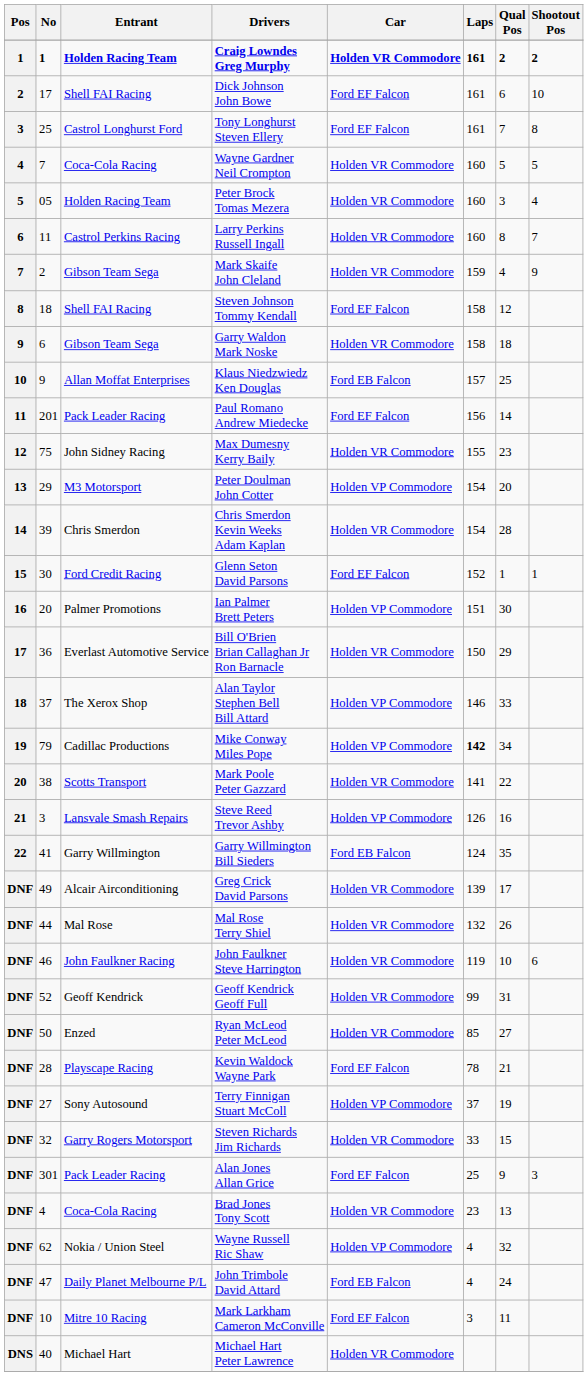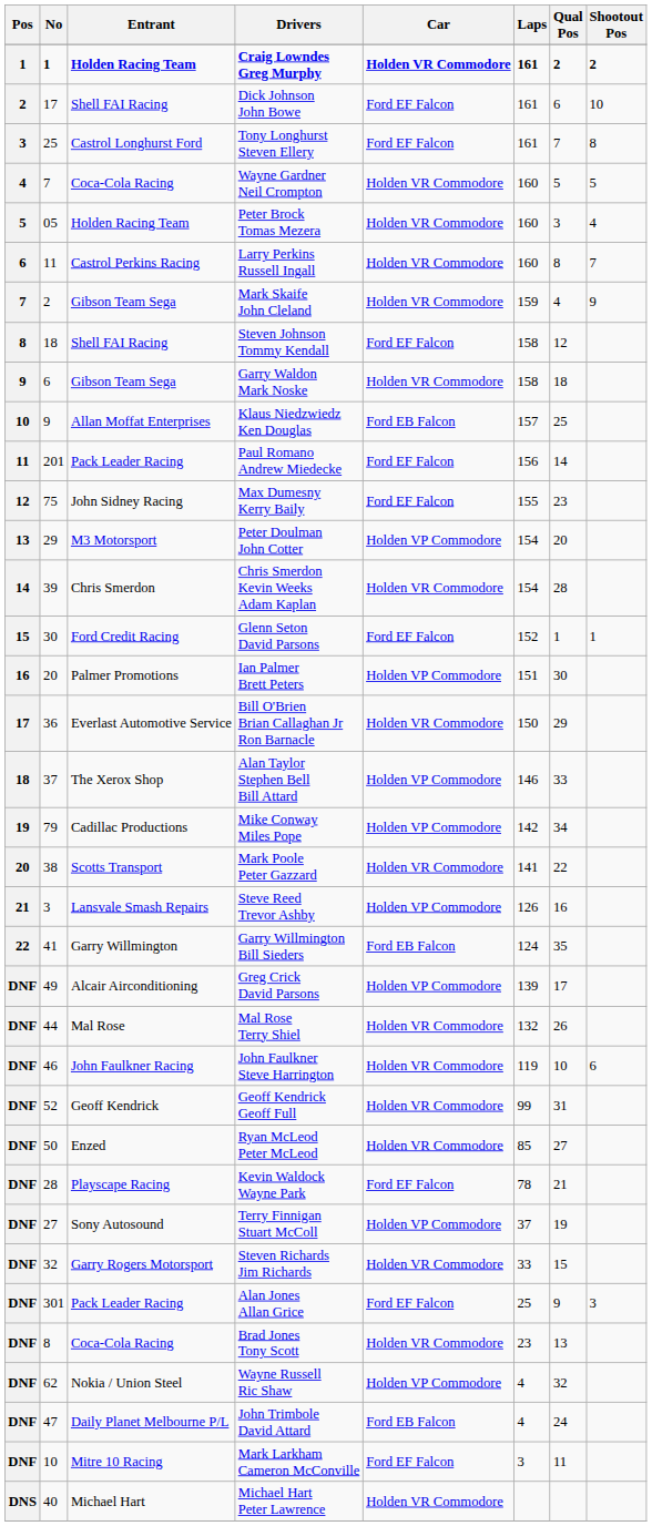 <table class="wikitable sortable" style="font-size: 95%;">
 <tr>
 <th>Pos</th>
 <th>No</th>
 <th>Entrant</th>
 <th>Drivers</th>
 <th>Car</th>
 <th>Laps</th>
 <th>Qual<br>Pos</th>
 <th>Shootout<br>Pos</th>
 </tr>
 <tr>
 </tr>
 <tr style="font-weight:bold">
 <th>1</th>
 <td>1</td>
 <td><a href='#'>Holden Racing Team</a></td>
 <td> <a href='#'>Craig Lowndes</a><br> <a href='#'>Greg Murphy</a></td>
 <td><a href='#'>Holden VR Commodore</a></td>
 <td>161</td>
 <td>2</td>
 <td>2</td>
 </tr>
 <tr>
 <th>2</th>
 <td>17</td>
 <td><a href='#'>Shell FAI Racing</a></td>
 <td> <a href='#'>Dick Johnson</a><br> <a href='#'>John Bowe</a></td>
 <td><a href='#'>Ford EF Falcon</a></td>
 <td>161</td>
 <td>6</td>
 <td>10</td>
 </tr>
 <tr>
 <th>3</th>
 <td>25</td>
 <td><a href='#'>Castrol Longhurst Ford</a></td>
 <td> <a href='#'>Tony Longhurst</a><br> <a href='#'>Steven Ellery</a></td>
 <td><a href='#'>Ford EF Falcon</a></td>
 <td>161</td>
 <td>7</td>
 <td>8</td>
 </tr>
 <tr>
 <th>4</th>
 <td>7</td>
 <td><a href='#'>Coca-Cola Racing</a></td>
 <td> <a href='#'>Wayne Gardner</a><br> <a href='#'>Neil Crompton</a></td>
 <td><a href='#'>Holden VR Commodore</a></td>
 <td>160</td>
 <td>5</td>
 <td>5</td>
 </tr>
 <tr>
 <th>5</th>
 <td>05</td>
 <td><a href='#'>Holden Racing Team</a></td>
 <td> <a href='#'>Peter Brock</a><br> <a href='#'>Tomas Mezera</a></td>
 <td><a href='#'>Holden VR Commodore</a></td>
 <td>160</td>
 <td>3</td>
 <td>4</td>
 </tr>
 <tr>
 <th>6</th>
 <td>11</td>
 <td><a href='#'>Castrol Perkins Racing</a></td>
 <td> <a href='#'>Larry Perkins</a><br> <a href='#'>Russell Ingall</a></td>
 <td><a href='#'>Holden VR Commodore</a></td>
 <td>160</td>
 <td>8</td>
 <td>7</td>
 </tr>
 <tr>
 <th>7</th>
 <td>2</td>
 <td><a href='#'>Gibson Team Sega</a></td>
 <td> <a href='#'>Mark Skaife</a><br> <a href='#'>John Cleland</a></td>
 <td><a href='#'>Holden VR Commodore</a></td>
 <td>159</td>
 <td>4</td>
 <td>9</td>
 </tr>
 <tr>
 <th>8</th>
 <td>18</td>
 <td><a href='#'>Shell FAI Racing</a></td>
 <td> <a href='#'>Steven Johnson</a><br> <a href='#'>Tommy Kendall</a></td>
 <td><a href='#'>Ford EF Falcon</a></td>
 <td>158</td>
 <td>12</td>
 <td></td>
 </tr>
 <tr>
 <th>9</th>
 <td>6</td>
 <td><a href='#'>Gibson Team Sega</a></td>
 <td> <a href='#'>Garry Waldon</a><br> <a href='#'>Mark Noske</a></td>
 <td><a href='#'>Holden VR Commodore</a></td>
 <td>158</td>
 <td>18</td>
 <td></td>
 </tr>
 <tr>
 <th>10</th>
 <td>9</td>
 <td><a href='#'>Allan Moffat Enterprises</a></td>
 <td> <a href='#'>Klaus Niedzwiedz</a><br> <a href='#'>Ken Douglas</a></td>
 <td><a href='#'>Ford EB Falcon</a></td>
 <td>157</td>
 <td>25</td>
 <td></td>
 </tr>
 <tr>
 <th>11</th>
 <td>201</td>
 <td><a href='#'>Pack Leader Racing</a></td>
 <td> <a href='#'>Paul Romano</a><br> <a href='#'>Andrew Miedecke</a></td>
 <td><a href='#'>Ford EF Falcon</a></td>
 <td>156</td>
 <td>14</td>
 <td></td>
 </tr>
 <tr>
 <th>12</th>
 <td>75</td>
 <td>John Sidney Racing</td>
 <td> <a href='#'>Max Dumesny</a><br> <a href='#'>Kerry Baily</a></td>
-<td><a href='#'>Holden VR Commodore</a></td>
+<td><a href='#'>Ford EF Falcon</a></td>
 <td>155</td>
 <td>23</td>
 <td></td>
 </tr>
 <tr>
 <th>13</th>
 <td>29</td>
 <td><a href='#'>M3 Motorsport</a></td>
 <td> <a href='#'>Peter Doulman</a><br> <a href='#'>John Cotter</a></td>
 <td><a href='#'>Holden VP Commodore</a></td>
 <td>154</td>
 <td>20</td>
 <td></td>
 </tr>
 <tr>
 <th>14</th>
 <td>39</td>
 <td>Chris Smerdon</td>
 <td> <a href='#'>Chris Smerdon</a><br> <a href='#'>Kevin Weeks</a><br> <a href='#'>Adam Kaplan</a></td>
 <td><a href='#'>Holden VR Commodore</a></td>
 <td>154</td>
 <td>28</td>
 <td></td>
 </tr>
 <tr>
 <th>15</th>
 <td>30</td>
 <td><a href='#'>Ford Credit Racing</a></td>
 <td> <a href='#'>Glenn Seton</a><br> <a href='#'>David Parsons</a></td>
 <td><a href='#'>Ford EF Falcon</a></td>
 <td>152</td>
 <td>1</td>
 <td>1</td>
 </tr>
 <tr>
 <th>16</th>
 <td>20</td>
 <td>Palmer Promotions</td>
 <td> <a href='#'>Ian Palmer</a><br> <a href='#'>Brett Peters</a></td>
 <td><a href='#'>Holden VP Commodore</a></td>
 <td>151</td>
 <td>30</td>
 <td></td>
 </tr>
 <tr>
 <th>17</th>
 <td>36</td>
 <td>Everlast Automotive Service</td>
 <td> <a href='#'>Bill O'Brien</a><br> <a href='#'>Brian Callaghan Jr</a><br> <a href='#'>Ron Barnacle</a></td>
 <td><a href='#'>Holden VR Commodore</a></td>
 <td>150</td>
 <td>29</td>
 <td></td>
 </tr>
 <tr>
 <th>18</th>
 <td>37</td>
 <td>The Xerox Shop</td>
 <td> <a href='#'>Alan Taylor</a><br> <a href='#'>Stephen Bell</a><br> <a href='#'>Bill Attard</a></td>
 <td><a href='#'>Holden VP Commodore</a></td>
 <td>146</td>
 <td>33</td>
 <td></td>
 </tr>
 <tr>
 <th>19</th>
 <td>79</td>
 <td>Cadillac Productions</td>
 <td> <a href='#'>Mike Conway</a><br> <a href='#'>Miles Pope</a></td>
 <td><a href='#'>Holden VP Commodore</a></td>
-<td><strong>142</strong></td>
+<td>142</td>
 <td>34</td>
 <td></td>
 </tr>
 <tr>
 <th>20</th>
 <td>38</td>
 <td><a href='#'>Scotts Transport</a></td>
 <td> <a href='#'>Mark Poole</a><br> <a href='#'>Peter Gazzard</a></td>
 <td><a href='#'>Holden VR Commodore</a></td>
 <td>141</td>
 <td>22</td>
 <td></td>
 </tr>
 <tr>
 <th>21</th>
 <td>3</td>
 <td><a href='#'>Lansvale Smash Repairs</a></td>
 <td> <a href='#'>Steve Reed</a><br> <a href='#'>Trevor Ashby</a></td>
 <td><a href='#'>Holden VP Commodore</a></td>
 <td>126</td>
 <td>16</td>
 <td></td>
 </tr>
 <tr>
 <th>22</th>
 <td>41</td>
 <td>Garry Willmington</td>
 <td> <a href='#'>Garry Willmington</a><br> <a href='#'>Bill Sieders</a></td>
 <td><a href='#'>Ford EB Falcon</a></td>
 <td>124</td>
 <td>35</td>
 <td></td>
 </tr>
 <tr>
 <th>DNF</th>
 <td>49</td>
 <td>Alcair Airconditioning</td>
 <td> <a href='#'>Greg Crick</a><br> <a href='#'>David Parsons</a></td>
-<td><a href='#'>Holden VR Commodore</a></td>
+<td><a href='#'>Holden VP Commodore</a></td>
 <td>139</td>
 <td>17</td>
 <td></td>
 </tr>
 <tr>
 <th>DNF</th>
 <td>44</td>
 <td>Mal Rose</td>
 <td> <a href='#'>Mal Rose</a><br> <a href='#'>Terry Shiel</a></td>
 <td><a href='#'>Holden VR Commodore</a></td>
 <td>132</td>
 <td>26</td>
 <td></td>
 </tr>
 <tr>
 <th>DNF</th>
 <td>46</td>
 <td><a href='#'>John Faulkner Racing</a></td>
 <td> <a href='#'>John Faulkner</a><br> <a href='#'>Steve Harrington</a></td>
 <td><a href='#'>Holden VR Commodore</a></td>
 <td>119</td>
 <td>10</td>
 <td>6</td>
 </tr>
 <tr>
 <th>DNF</th>
 <td>52</td>
 <td>Geoff Kendrick</td>
 <td> <a href='#'>Geoff Kendrick</a><br> <a href='#'>Geoff Full</a></td>
 <td><a href='#'>Holden VR Commodore</a></td>
 <td>99</td>
 <td>31</td>
 <td></td>
 </tr>
 <tr>
 <th>DNF</th>
 <td>50</td>
 <td>Enzed</td>
 <td> <a href='#'>Ryan McLeod</a><br> <a href='#'>Peter McLeod</a></td>
 <td><a href='#'>Holden VR Commodore</a></td>
 <td>85</td>
 <td>27</td>
 <td></td>
 </tr>
 <tr>
 <th>DNF</th>
 <td>28</td>
 <td><a href='#'>Playscape Racing</a></td>
 <td> <a href='#'>Kevin Waldock</a><br> <a href='#'>Wayne Park</a></td>
 <td><a href='#'>Ford EF Falcon</a></td>
 <td>78</td>
 <td>21</td>
 <td></td>
 </tr>
 <tr>
 <th>DNF</th>
 <td>27</td>
 <td>Sony Autosound</td>
 <td> <a href='#'>Terry Finnigan</a><br> <a href='#'>Stuart McColl</a></td>
 <td><a href='#'>Holden VP Commodore</a></td>
 <td>37</td>
 <td>19</td>
 <td></td>
 </tr>
 <tr>
 <th>DNF</th>
 <td>32</td>
 <td><a href='#'>Garry Rogers Motorsport</a></td>
 <td> <a href='#'>Steven Richards</a><br> <a href='#'>Jim Richards</a></td>
 <td><a href='#'>Holden VR Commodore</a></td>
 <td>33</td>
 <td>15</td>
 <td></td>
 </tr>
 <tr>
 <th>DNF</th>
 <td>301</td>
 <td><a href='#'>Pack Leader Racing</a></td>
 <td> <a href='#'>Alan Jones</a><br> <a href='#'>Allan Grice</a></td>
 <td><a href='#'>Ford EF Falcon</a></td>
 <td>25</td>
 <td>9</td>
 <td>3</td>
 </tr>
 <tr>
 <th>DNF</th>
-<td>4</td>
+<td>8</td>
 <td><a href='#'>Coca-Cola Racing</a></td>
 <td> <a href='#'>Brad Jones</a><br> <a href='#'>Tony Scott</a></td>
 <td><a href='#'>Holden VR Commodore</a></td>
 <td>23</td>
 <td>13</td>
 <td></td>
 </tr>
 <tr>
 <th>DNF</th>
 <td>62</td>
 <td>Nokia / Union Steel</td>
 <td> <a href='#'>Wayne Russell</a><br> <a href='#'>Ric Shaw</a></td>
 <td><a href='#'>Holden VP Commodore</a></td>
 <td>4</td>
 <td>32</td>
 <td></td>
 </tr>
 <tr>
 <th>DNF</th>
 <td>47</td>
 <td><a href='#'>Daily Planet Melbourne P/L</a></td>
 <td> <a href='#'>John Trimbole</a><br> <a href='#'>David Attard</a></td>
 <td><a href='#'>Ford EB Falcon</a></td>
 <td>4</td>
 <td>24</td>
 <td></td>
 </tr>
 <tr>
 <th>DNF</th>
 <td>10</td>
 <td><a href='#'>Mitre 10 Racing</a></td>
 <td> <a href='#'>Mark Larkham</a><br> <a href='#'>Cameron McConville</a></td>
 <td><a href='#'>Ford EF Falcon</a></td>
 <td>3</td>
 <td>11</td>
 <td></td>
 </tr>
 <tr>
 <th>DNS</th>
 <td>40</td>
 <td>Michael Hart</td>
 <td> <a href='#'>Michael Hart</a> <br>  <a href='#'>Peter Lawrence</a></td>
 <td><a href='#'>Holden VR Commodore</a></td>
 <td></td>
 <td></td>
 <td></td>
 </tr>
 <tr>
 </tr>
 </table>
